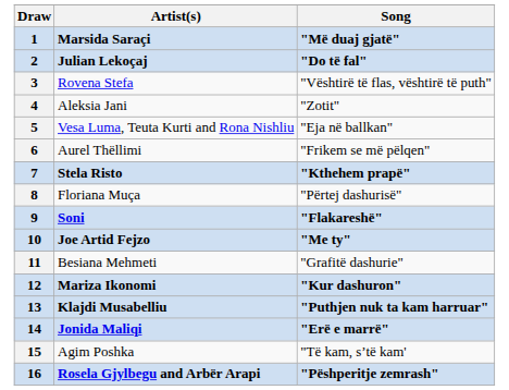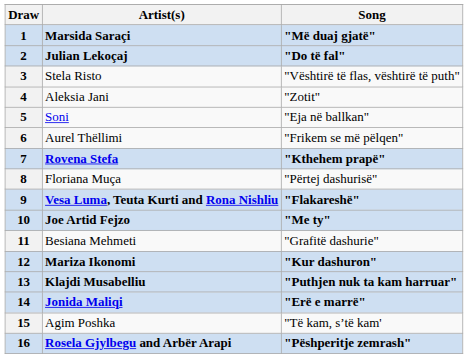 <table class="sortable wikitable plainrowheaders" style="margin: 1em auto 1em auto;">
 <tr>
 </tr>
 <tr>
 <th scope="col">Draw</th>
 <th scope="col">Artist(s)</th>
 <th scope="col">Song</th>
 </tr>
 <tr style="font-weight:bold; background:#CEDFF2;">
 <th scope="row" style="text-align:center; font-weight:bold; background:#CEDFF2;">1</th>
 <td>Marsida Saraçi</td>
 <td>"Më duaj gjatë"</td>
 </tr>
 <tr style="font-weight:bold; background:#CEDFF2;">
 <th scope="row" style="text-align:center; font-weight:bold; background:#CEDFF2;">2</th>
 <td>Julian Lekoçaj</td>
 <td>"Do të fal"</td>
 </tr>
 <tr>
 <th scope="row" style="text-align:center;">3</th>
-<td><a href='#'>Rovena Stefa</a></td>
+<td>Stela Risto</td>
 <td>"Vështirë të flas, vështirë të puth"</td>
 </tr>
 <tr>
 <th scope="row" style="text-align:center;">4</th>
 <td>Aleksia Jani</td>
 <td>"Zotit"</td>
 </tr>
 <tr>
 <th scope="row" style="text-align:center;">5</th>
-<td><a href='#'>Vesa Luma</a>, Teuta Kurti and <a href='#'>Rona Nishliu</a></td>
+<td><a href='#'>Soni</a></td>
 <td>"Eja në ballkan"</td>
 </tr>
 <tr>
 <th scope="row" style="text-align:center;">6</th>
 <td>Aurel Thëllimi</td>
 <td>"Frikem se më pëlqen"</td>
 </tr>
 <tr style="font-weight:bold; background:#CEDFF2;">
 <th scope="row" style="text-align:center; font-weight:bold; background:#CEDFF2;">7</th>
-<td>Stela Risto</td>
+<td><a href='#'>Rovena Stefa</a></td>
 <td>"Kthehem prapë"</td>
 </tr>
 <tr>
 <th scope="row" style="text-align:center;">8</th>
 <td>Floriana Muça</td>
 <td>"Përtej dashurisë"</td>
 </tr>
 <tr style="font-weight:bold; background:#CEDFF2;">
 <th scope="row" style="text-align:center; font-weight:bold; background:#CEDFF2;">9</th>
-<td><a href='#'>Soni</a></td>
+<td><a href='#'>Vesa Luma</a>, Teuta Kurti and <a href='#'>Rona Nishliu</a></td>
 <td>"Flakareshë"</td>
 </tr>
 <tr style="font-weight:bold; background:#CEDFF2;">
 <th scope="row" style="text-align:center; font-weight:bold; background:#CEDFF2;">10</th>
 <td>Joe Artid Fejzo</td>
 <td>"Me ty"</td>
 </tr>
 <tr>
 <th scope="row" style="text-align:center;">11</th>
 <td>Besiana Mehmeti</td>
 <td>"Grafitë dashurie"</td>
 </tr>
 <tr style="font-weight:bold; background:#CEDFF2;">
 <th scope="row" style="text-align:center; font-weight:bold; background:#CEDFF2;">12</th>
 <td>Mariza Ikonomi</td>
 <td>"Kur dashuron"</td>
 </tr>
 <tr style="font-weight:bold; background:#CEDFF2;">
 <th scope="row" style="text-align:center; font-weight:bold; background:#CEDFF2;">13</th>
 <td>Klajdi Musabelliu</td>
 <td>"Puthjen nuk ta kam harruar"</td>
 </tr>
 <tr style="font-weight:bold; background:#CEDFF2;">
 <th scope="row" style="text-align:center; font-weight:bold; background:#CEDFF2;">14</th>
 <td><a href='#'>Jonida Maliqi</a></td>
 <td>"Erë e marrë"</td>
 </tr>
 <tr>
 <th scope="row" style="text-align:center;">15</th>
 <td>Agim Poshka</td>
 <td>"Të kam, s’të kam'</td>
 </tr>
 <tr style="font-weight:bold; background:#CEDFF2;">
 <th scope="row" style="text-align:center; font-weight:bold; background:#CEDFF2;">16</th>
 <td><a href='#'>Rosela Gjylbegu</a> and Arbër Arapi</td>
 <td>"Pëshperitje zemrash"</td>
 </tr>
 </table>
